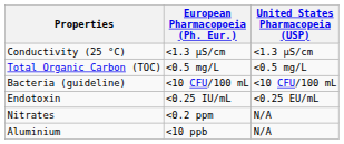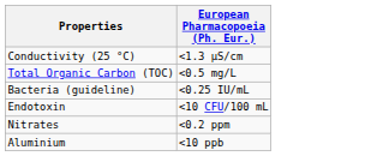 <table class="wikitable sortable">
 <tr>
 <th>Properties</th>
 <th><a href='#'>European<br>Pharmacopoeia<br>(Ph. Eur.)</a></th>
-<th><a href='#'>United States<br>Pharmacopeia<br>(USP)</a></th>
 </tr>
 <tr>
 <td>Conductivity (25 °C)</td>
-<td><1.3 μS/cm</td>
 <td><1.3 μS/cm</td>
 </tr>
 <tr>
 <td><a href='#'>Total Organic Carbon</a> (TOC)</td>
 <td><0.5 mg/L</td>
-<td><0.5 mg/L</td>
 </tr>
 <tr>
 <td>Bacteria (guideline)</td>
-<td><10 <a href='#'>CFU</a>/100 mL</td>
-<td><10 <a href='#'>CFU</a>/100 mL</td>
+<td><0.25 IU/mL</td>
 </tr>
 <tr>
 <td>Endotoxin</td>
-<td><0.25 IU/mL</td>
-<td><0.25 EU/mL </td>
+<td><10 <a href='#'>CFU</a>/100 mL</td>
 </tr>
 <tr>
 <td>Nitrates</td>
 <td><0.2 ppm</td>
-<td>N/A</td>
 </tr>
 <tr>
 <td>Aluminium</td>
 <td><10 ppb</td>
-<td>N/A</td>
 </tr>
 </table>
